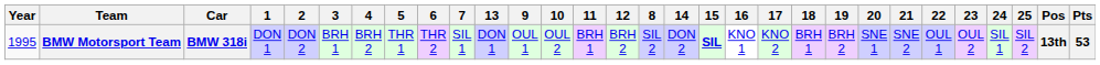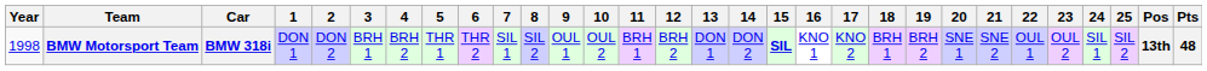 <table class="wikitable" style="text-align:center; font-size:85%">
 <tr>
 <th>Year</th>
 <th>Team</th>
 <th>Car</th>
 <th>1</th>
 <th>2</th>
 <th>3</th>
 <th>4</th>
 <th>5</th>
 <th>6</th>
 <th>7</th>
-<th>13</th>
+<th>8</th>
 <th>9</th>
 <th>10</th>
 <th>11</th>
 <th>12</th>
-<th>8</th>
+<th>13</th>
 <th>14</th>
 <th>15</th>
 <th>16</th>
 <th>17</th>
 <th>18</th>
 <th>19</th>
 <th>20</th>
 <th>21</th>
 <th>22</th>
 <th>23</th>
 <th>24</th>
 <th>25</th>
 <th>Pos</th>
 <th>Pts</th>
 </tr>
 <tr>
-<td><a href='#'>1995</a></td>
+<td><a href='#'>1998</a></td>
 <th nowrap><a href='#'>BMW Motorsport Team</a></th>
 <th nowrap><a href='#'>BMW 318i</a></th>
 <td style="background:#CFCFFF;"><a href='#'>DON<br>1</a><br></td>
 <td style="background:#CFCFFF;"><a href='#'>DON<br>2</a><br></td>
 <td style="background:#DFFFDF;"><a href='#'>BRH<br>1</a><br></td>
 <td style="background:#DFFFDF;"><a href='#'>BRH<br>2</a><br></td>
 <td style="background:#DFFFDF;"><a href='#'>THR<br>1</a><br></td>
 <td style="background:#EFCFFF;"><a href='#'>THR<br>2</a><br></td>
 <td style="background:#DFFFDF;"><a href='#'>SIL<br>1</a><br></td>
-<td style="background:#CFCFFF;"><a href='#'>DON<br>1</a><br></td>
+<td style="background:#CFCFFF;"><a href='#'>SIL<br>2</a><br></td>
 <td style="background:#DFFFDF;"><a href='#'>OUL<br>1</a><br></td>
 <td style="background:#DFFFDF;"><a href='#'>OUL<br>2</a><br></td>
 <td style="background:#EFCFFF;"><a href='#'>BRH<br>1</a><br></td>
 <td style="background:#DFFFDF;"><a href='#'>BRH<br>2</a><br></td>
-<td style="background:#CFCFFF;"><a href='#'>SIL<br>2</a><br></td>
+<td style="background:#CFCFFF;"><a href='#'>DON<br>1</a><br></td>
 <td style="background:#CFCFFF;"><a href='#'>DON<br>2</a><br></td>
 <td style="background:#DFFFDF;"><strong><a href='#'>SIL</a><br></strong></td>
 <td style="background:#fff;"><a href='#'>KNO<br>1</a><br></td>
 <td style="background:#DFFFDF;"><a href='#'>KNO<br>2</a><br></td>
 <td style="background:#EFCFFF;"><a href='#'>BRH<br>1</a><br></td>
 <td style="background:#EFCFFF;"><a href='#'>BRH<br>2</a><br></td>
 <td style="background:#CFCFFF;"><a href='#'>SNE<br>1</a><br></td>
 <td style="background:#CFCFFF;"><a href='#'>SNE<br>2</a><br></td>
 <td style="background:#CFCFFF;"><a href='#'>OUL<br>1</a><br></td>
 <td style="background:#EFCFFF;"><a href='#'>OUL<br>2</a><br></td>
 <td style="background:#DFFFDF;"><a href='#'>SIL<br>1</a><br></td>
 <td style="background:#EFCFFF;"><a href='#'>SIL<br>2</a><br></td>
 <th>13th</th>
-<th>53</th>
+<th>48</th>
 </tr>
 </table>
